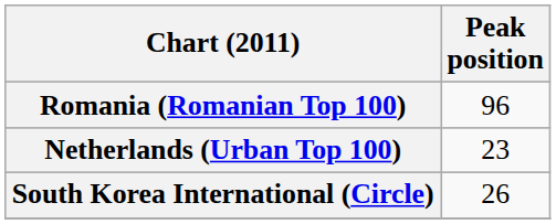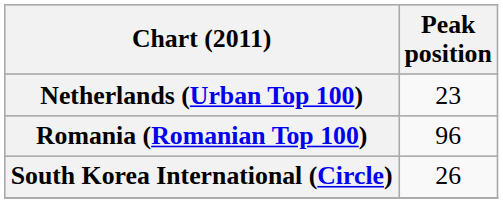 <table class="wikitable sortable plainrowheaders" style="text-align:center">
 <tr>
 <th>Chart (2011)</th>
 <th>Peak<br>position</th>
 </tr>
 <tr>
+<th scope="row">Netherlands (<a href='#'>Urban Top 100</a>)</th>
+<td align="center">23</td>
+</tr>
+<tr>
 <th scope="row">Romania (<a href='#'>Romanian Top 100</a>)</th>
 <td align="center">96</td>
-</tr>
-<tr>
-<th scope="row">Netherlands (<a href='#'>Urban Top 100</a>)</th>
-<td align="center">23</td>
 </tr>
 <tr>
 <th scope="row">South Korea International (<a href='#'>Circle</a>)</th>
 <td align="center">26</td>
 </tr>
 <tr>
 </tr>
 <tr>
 </tr>
 </table>
